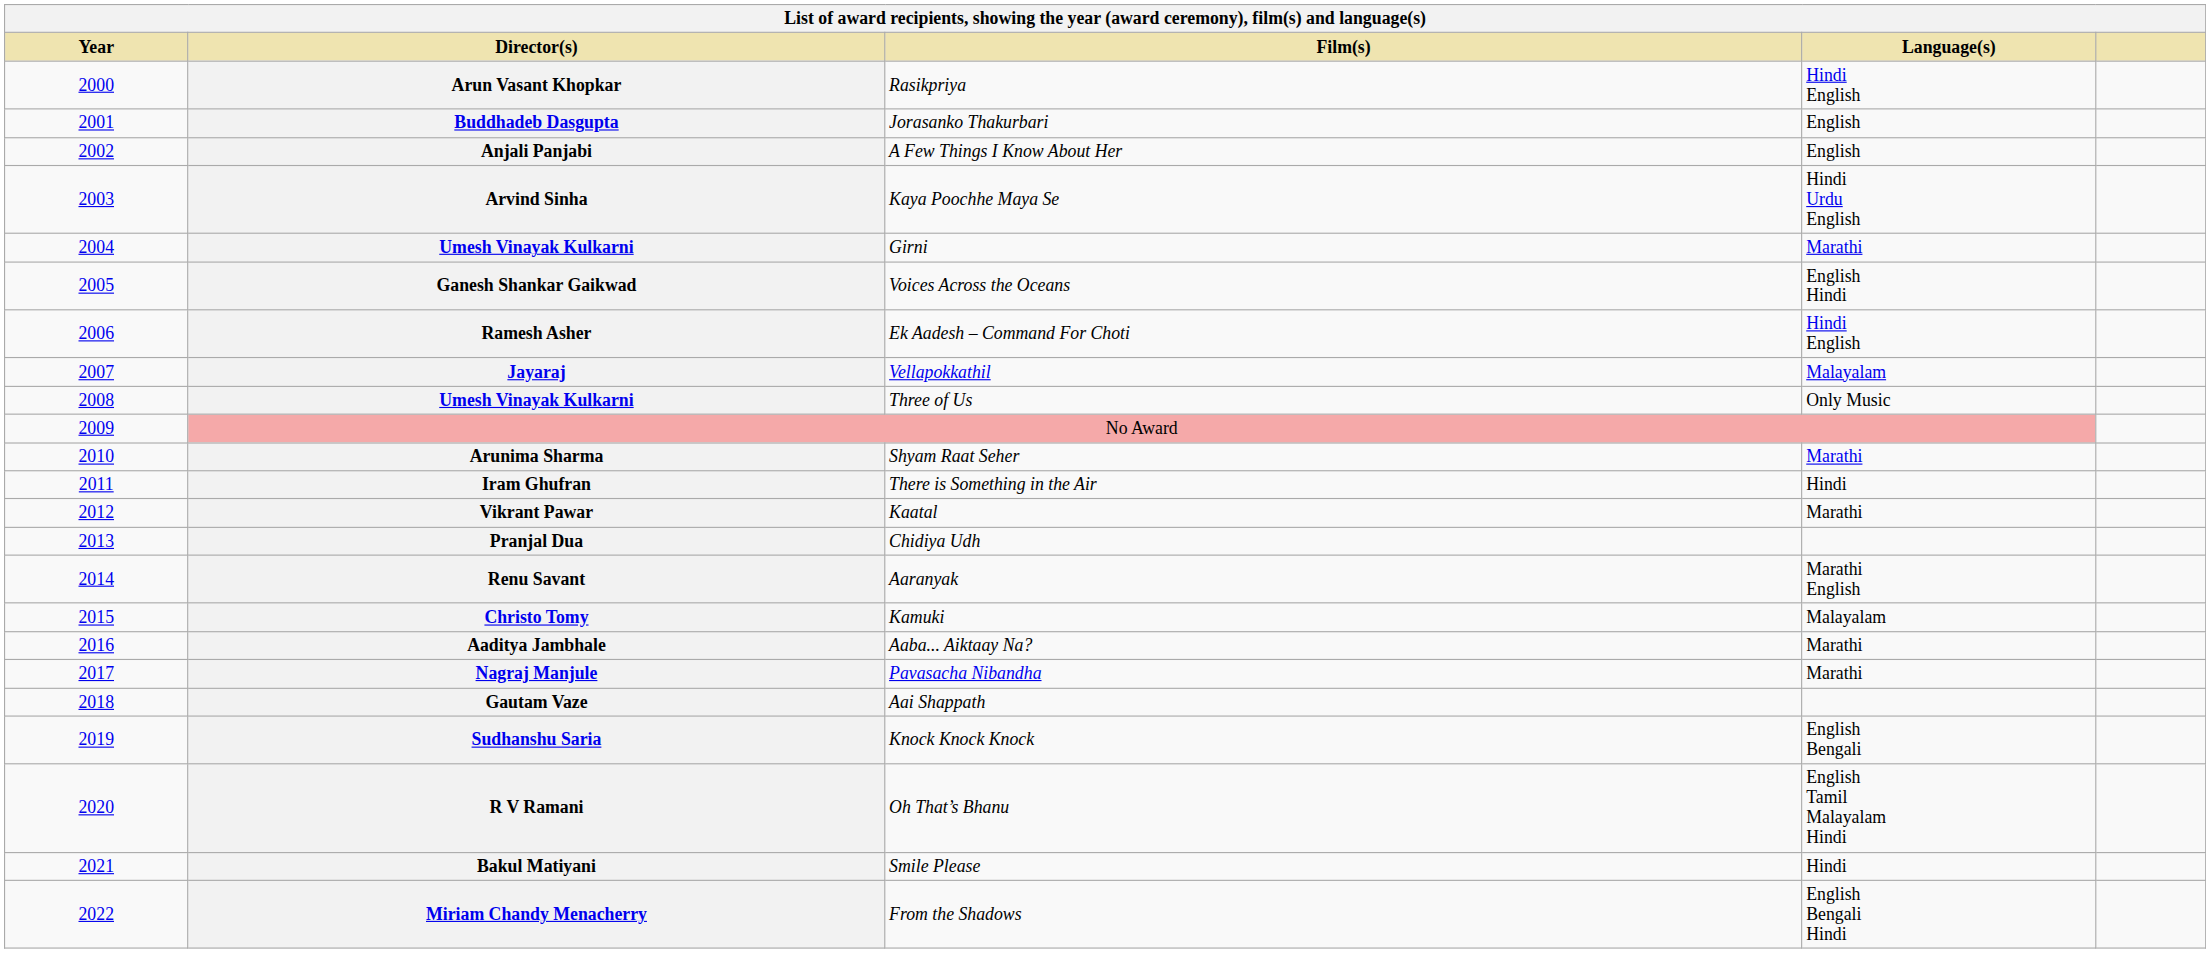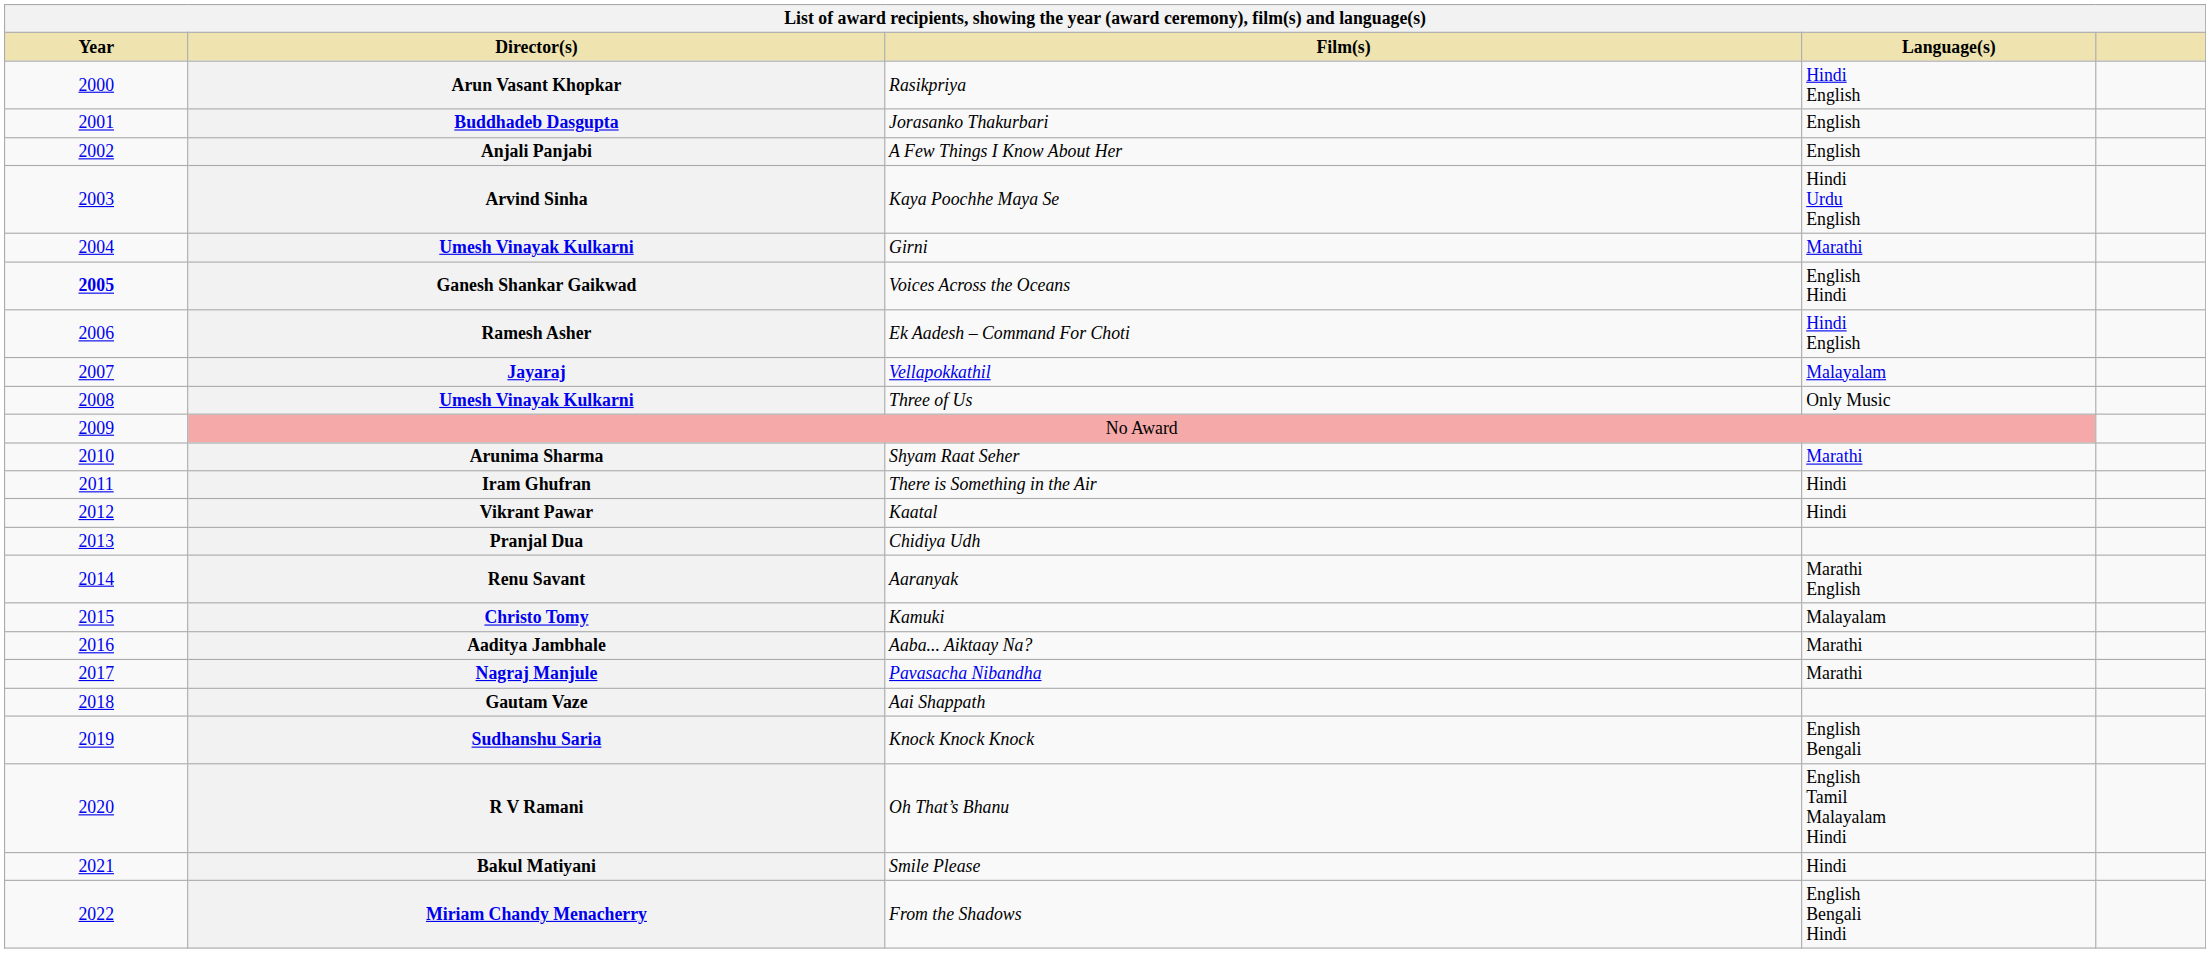 <table class="wikitable sortable plainrowheaders" style="width:100%">
 <tr>
 <th colspan="5">List of award recipients, showing the year (award ceremony), film(s) and language(s)</th>
 </tr>
 <tr>
 <th scope="col" style="background-color:#EFE4B0;width:5%">Year</th>
 <th scope="col" style="background-color:#EFE4B0;width:19%">Director(s)</th>
 <th scope="col" style="background-color:#EFE4B0;width:25%">Film(s)</th>
 <th scope="col" style="background-color:#EFE4B0;width:8%">Language(s)</th>
 <th scope="col" style="background-color:#EFE4B0;width:3%;" class="unsortable"></th>
 </tr>
 <tr>
 <td style="text-align:center;"><a href='#'>2000<br></a></td>
 <th scope="row">Arun Vasant Khopkar</th>
 <td><em>Rasikpriya</em></td>
 <td><a href='#'>Hindi</a><br>English</td>
 <td align="center"></td>
 </tr>
 <tr>
 <td style="text-align:center;"><a href='#'>2001<br></a></td>
 <th scope="row"><a href='#'>Buddhadeb Dasgupta</a></th>
 <td><em>Jorasanko Thakurbari</em></td>
 <td>English</td>
 <td align="center"></td>
 </tr>
 <tr>
 <td style="text-align:center;"><a href='#'>2002<br></a></td>
 <th scope="row">Anjali Panjabi</th>
 <td><em>A Few Things I Know About Her</em></td>
 <td>English</td>
 <td align="center"></td>
 </tr>
 <tr>
 <td style="text-align:center;"><a href='#'>2003<br></a></td>
 <th scope="row">Arvind Sinha</th>
 <td><em>Kaya Poochhe Maya Se</em></td>
 <td>Hindi<br><a href='#'>Urdu</a><br>English</td>
 <td align="center"></td>
 </tr>
 <tr>
 <td style="text-align:center;"><a href='#'>2004<br></a></td>
 <th scope="row"><a href='#'>Umesh Vinayak Kulkarni</a></th>
 <td><em>Girni</em></td>
 <td><a href='#'>Marathi</a></td>
 <td align="center"></td>
 </tr>
 <tr>
-<td style="text-align:center;"><a href='#'>2005<br></a></td>
+<td style="text-align:center;"><strong><a href='#'>2005<br></a></strong></td>
 <th scope="row">Ganesh Shankar Gaikwad</th>
 <td><em>Voices Across the Oceans</em></td>
 <td>English<br>Hindi</td>
 <td align="center"></td>
 </tr>
 <tr>
 <td style="text-align:center;"><a href='#'>2006<br></a></td>
 <th scope="row">Ramesh Asher</th>
 <td><em>Ek Aadesh – Command For Choti</em></td>
 <td><a href='#'>Hindi</a><br>English</td>
 <td align="center"></td>
 </tr>
 <tr>
 <td style="text-align:center;"><a href='#'>2007<br></a></td>
 <th scope="row"><a href='#'>Jayaraj</a></th>
 <td><em><a href='#'>Vellapokkathil</a></em></td>
 <td><a href='#'>Malayalam</a></td>
 <td align="center"></td>
 </tr>
 <tr>
 <td style="text-align:center;"><a href='#'>2008<br></a></td>
 <th scope="row"><a href='#'>Umesh Vinayak Kulkarni</a></th>
 <td><em>Three of Us</em></td>
 <td>Only Music</td>
 <td align="center"></td>
 </tr>
 <tr>
 <td style="text-align:center;"><a href='#'>2009<br></a></td>
 <td colspan="3" bgcolor="#F5A9A9" align="center">No Award</td>
 <td align="center"></td>
 </tr>
 <tr>
 <td style="text-align:center;"><a href='#'>2010<br></a></td>
 <th scope="row">Arunima Sharma</th>
 <td><em>Shyam Raat Seher</em></td>
 <td><a href='#'>Marathi</a></td>
 <td align="center"></td>
 </tr>
 <tr>
 <td style="text-align:center;"><a href='#'>2011<br></a></td>
 <th scope="row">Iram Ghufran</th>
 <td><em>There is Something in the Air</em></td>
 <td>Hindi</td>
 <td align="center"></td>
 </tr>
 <tr>
 <td style="text-align:center;"><a href='#'>2012<br></a></td>
 <th scope="row">Vikrant Pawar</th>
 <td><em>Kaatal</em></td>
-<td>Marathi</td>
+<td>Hindi</td>
 <td align="center"></td>
 </tr>
 <tr>
 <td style="text-align:center;"><a href='#'>2013<br></a></td>
 <th scope="row">Pranjal Dua</th>
 <td><em>Chidiya Udh</em></td>
 <td></td>
 <td align="center"></td>
 </tr>
 <tr>
 <td style="text-align:center;"><a href='#'>2014<br></a></td>
 <th scope="row">Renu Savant</th>
 <td><em>Aaranyak</em></td>
 <td>Marathi<br>English</td>
 <td align="center"></td>
 </tr>
 <tr>
 <td style="text-align:center;"><a href='#'>2015<br></a></td>
 <th scope="row"><a href='#'>Christo Tomy</a></th>
 <td><em>Kamuki</em></td>
 <td>Malayalam</td>
 <td align="center"></td>
 </tr>
 <tr>
 <td align="center"><a href='#'>2016<br></a></td>
 <th scope="row">Aaditya Jambhale</th>
 <td><em>Aaba... Aiktaay Na?</em></td>
 <td>Marathi</td>
 <td align="center"></td>
 </tr>
 <tr>
 <td align="center"><a href='#'>2017<br></a></td>
 <th scope="row"><a href='#'>Nagraj Manjule</a></th>
 <td><em><a href='#'>Pavasacha Nibandha</a></em></td>
 <td>Marathi</td>
 <td align="center"></td>
 </tr>
 <tr>
 <td align="center"><a href='#'>2018<br></a></td>
 <th scope="row">Gautam Vaze</th>
 <td><em>Aai Shappath</em></td>
 <td></td>
 <td align="center"></td>
 </tr>
 <tr>
 <td align="center"><a href='#'>2019<br></a></td>
 <th scope="row"><a href='#'>Sudhanshu Saria</a></th>
 <td><em>Knock Knock Knock</em></td>
 <td> English<br> Bengali</td>
 <td align="center"></td>
 </tr>
 <tr>
 <td align="center"><a href='#'>2020<br></a></td>
 <th scope="row">R V Ramani</th>
 <td><em>Oh That’s Bhanu</em></td>
 <td>English<br> Tamil<br> Malayalam<br> Hindi</td>
 <td align="center"></td>
 </tr>
 <tr>
 <td align="center"><a href='#'>2021<br></a></td>
 <th scope="row">Bakul Matiyani</th>
 <td><em>Smile Please</em></td>
 <td>Hindi</td>
 <td align="center"></td>
 </tr>
 <tr>
 <td align="center"><a href='#'>2022<br></a></td>
 <th scope="row"><a href='#'>Miriam Chandy Menacherry</a></th>
 <td><em>From the Shadows</em></td>
 <td> English<br> Bengali<br> Hindi</td>
 <td align="center"></td>
 </tr>
 </table>
